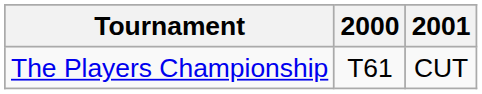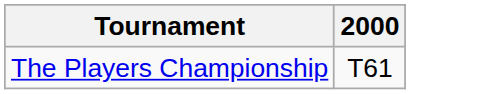 <table class="wikitable" style="font-size:95%;text-align:center;">
 <tr>
 <th>Tournament</th>
 <th>2000</th>
-<th>2001</th>
 </tr>
 <tr>
 <td align=left><a href='#'>The Players Championship</a></td>
 <td>T61</td>
-<td>CUT</td>
 </tr>
 </table>
